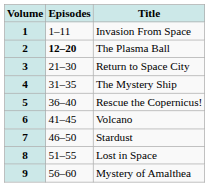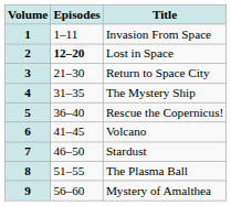 <table class="wikitable">
 <tr>
 <th scope=col style="background:#cce8e8">Volume</th>
 <th scope=col style="background:#cce8e8">Episodes</th>
 <th scope=col style="background:#cce8e8">Title</th>
 </tr>
 <tr>
 <th scope=row style="background:#cce8e8">1</th>
 <td>1–11</td>
 <td>Invasion From Space</td>
 </tr>
 <tr>
 <th scope=row style="background:#cce8e8">2</th>
 <td><strong>12–20</strong></td>
-<td>The Plasma Ball</td>
+<td>Lost in Space</td>
 </tr>
 <tr>
 <th scope=row style="background:#cce8e8">3</th>
 <td>21–30</td>
 <td>Return to Space City</td>
 </tr>
 <tr>
 <th scope=row style="background:#cce8e8">4</th>
 <td>31–35</td>
 <td>The Mystery Ship</td>
 </tr>
 <tr>
 <th scope=row style="background:#cce8e8">5</th>
 <td>36–40</td>
 <td>Rescue the Copernicus!</td>
 </tr>
 <tr>
 <th scope=row style="background:#cce8e8">6</th>
 <td>41–45</td>
 <td>Volcano</td>
 </tr>
 <tr>
 <th scope=row style="background:#cce8e8">7</th>
 <td>46–50</td>
 <td>Stardust</td>
 </tr>
 <tr>
 <th scope=row style="background:#cce8e8">8</th>
 <td>51–55</td>
-<td>Lost in Space</td>
+<td>The Plasma Ball</td>
 </tr>
 <tr>
 <th scope=row style="background:#cce8e8">9</th>
 <td>56–60</td>
 <td>Mystery of Amalthea</td>
 </tr>
 </table>
